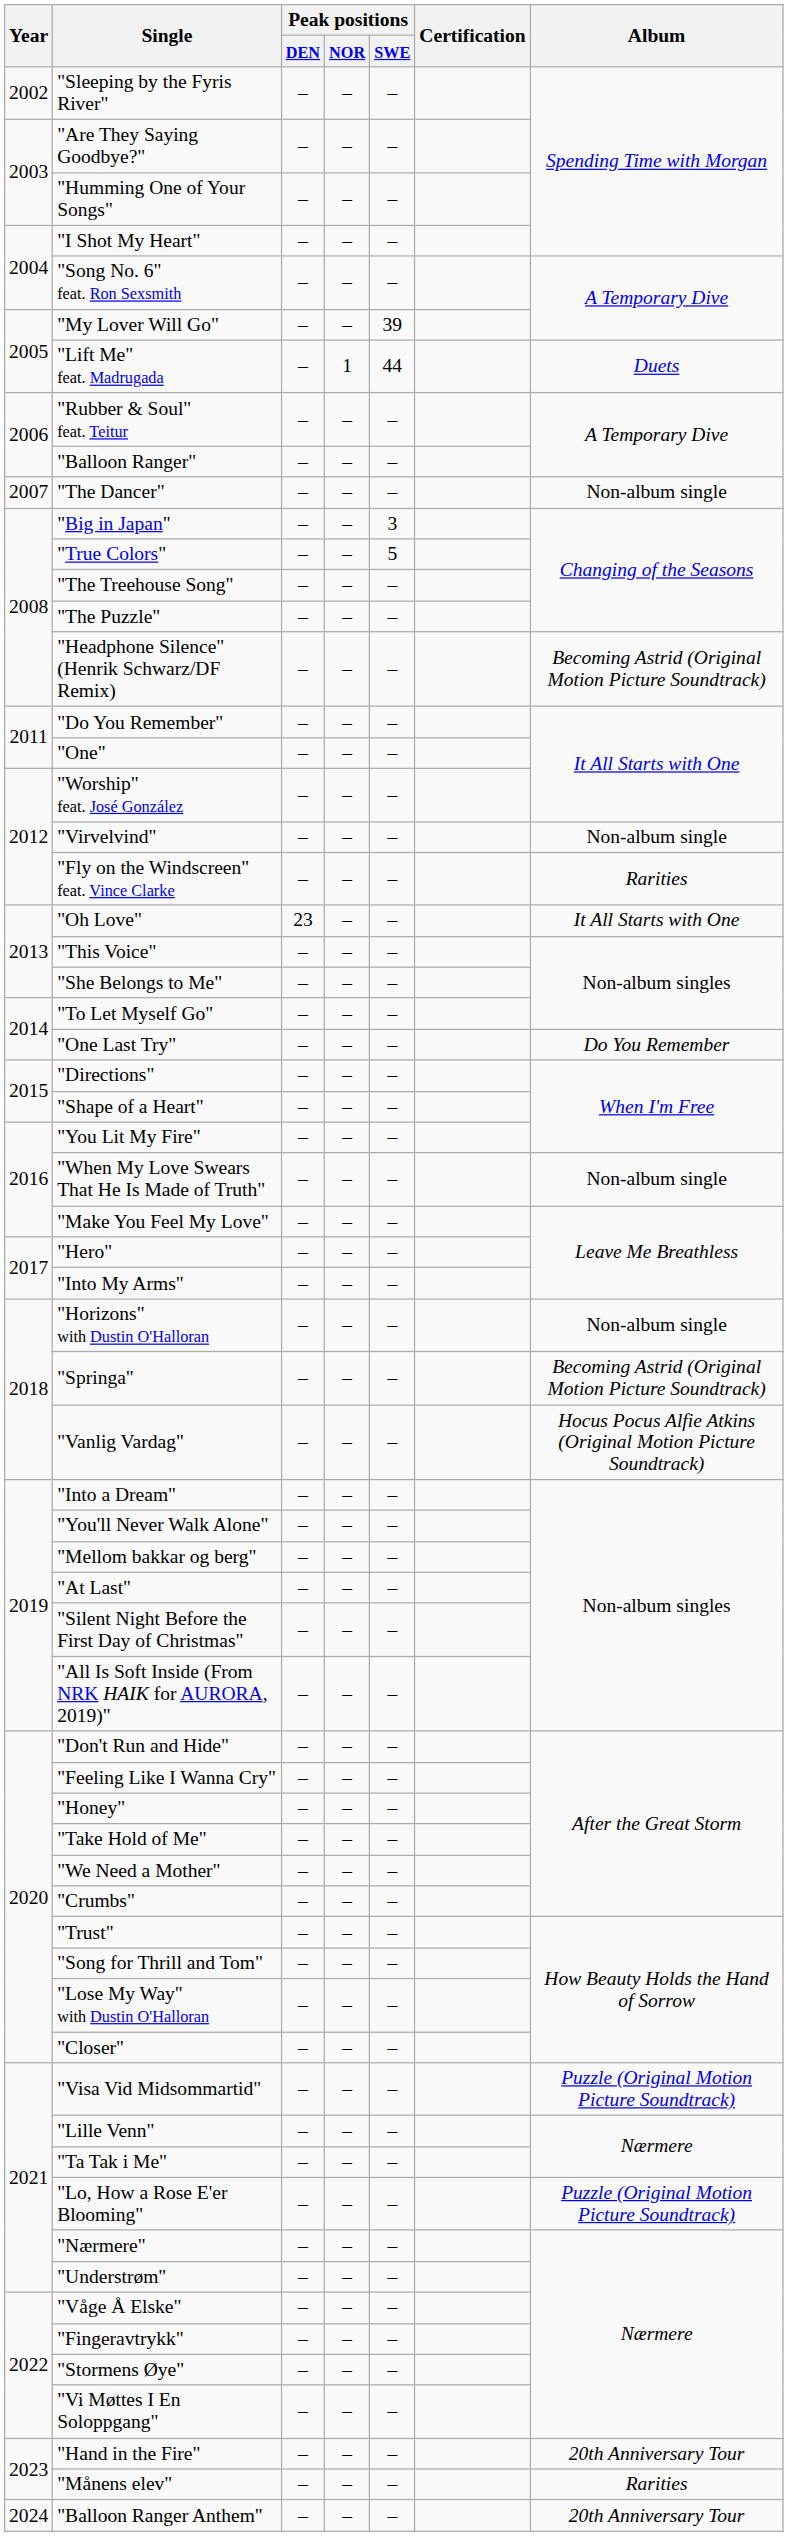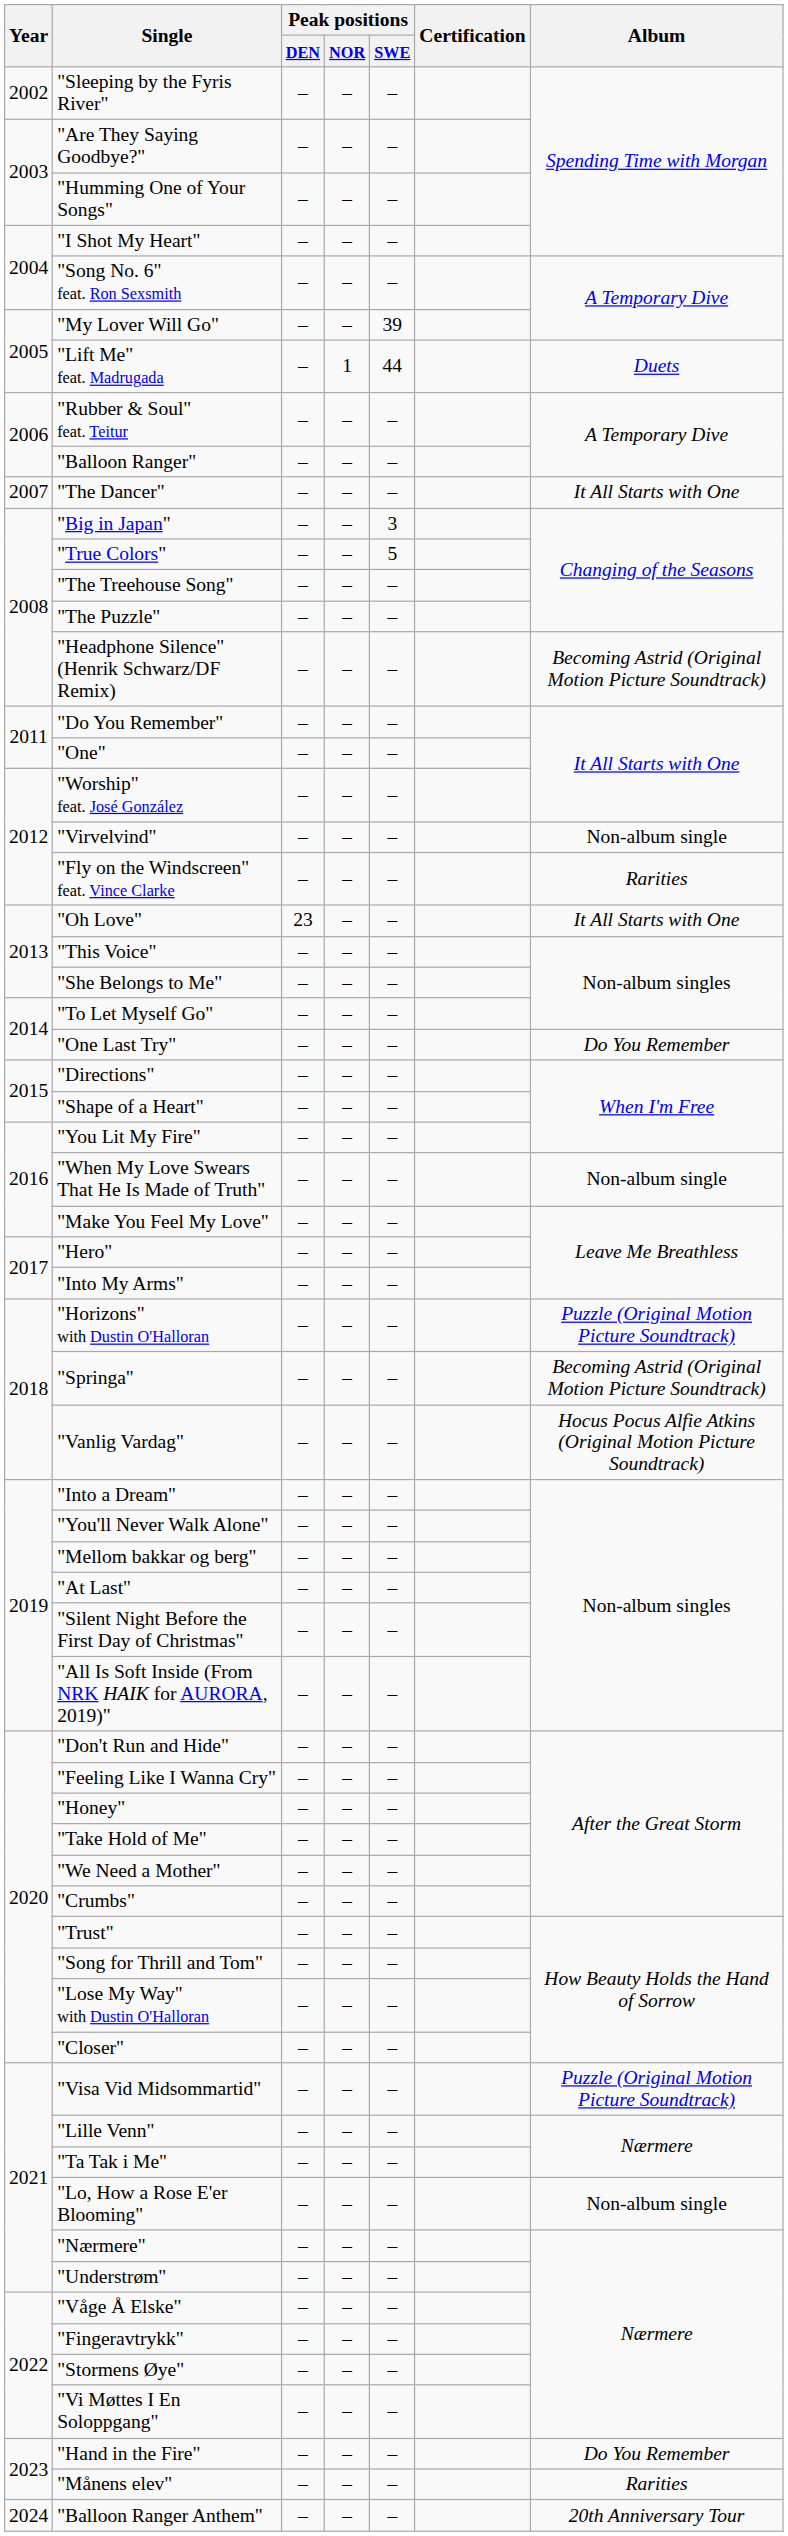 <table class="wikitable">
 <tr>
 <th align="center" rowspan="2" width="10">Year</th>
 <th align="center" rowspan="2" width="180">Single</th>
 <th align="center" colspan="3" width="30">Peak positions</th>
 <th align="center" rowspan="2" width="70">Certification</th>
 <th align="center" rowspan="2" width="200">Album</th>
 </tr>
 <tr>
 <th width="20"><small><a href='#'>DEN</a></small><br></th>
 <th width="20"><small><a href='#'>NOR</a></small><br></th>
 <th width="20"><small><a href='#'>SWE</a></small><br></th>
 </tr>
 <tr>
 <td align="center" rowspan="1">2002</td>
 <td>"Sleeping by the Fyris River"</td>
 <td align="center">–</td>
 <td align="center">–</td>
 <td align="center">–</td>
 <td align="center"></td>
 <td align="center" rowspan="4"><em><a href='#'>Spending Time with Morgan</a></em></td>
 </tr>
 <tr>
 <td align="center" rowspan="2">2003</td>
 <td>"Are They Saying Goodbye?"</td>
 <td align="center">–</td>
 <td align="center">–</td>
 <td align="center">–</td>
 <td align="center"></td>
 </tr>
 <tr>
 <td>"Humming One of Your Songs"</td>
 <td align="center">–</td>
 <td align="center">–</td>
 <td align="center">–</td>
 <td align="center"></td>
 </tr>
 <tr>
 <td align="center" rowspan="2">2004</td>
 <td>"I Shot My Heart"</td>
 <td align="center">–</td>
 <td align="center">–</td>
 <td align="center">–</td>
 <td align="center"></td>
 </tr>
 <tr>
 <td>"Song No. 6"<br><small>feat. <a href='#'>Ron Sexsmith</a></small></td>
 <td align="center">–</td>
 <td align="center">–</td>
 <td align="center">–</td>
 <td align="center"></td>
 <td align="center" rowspan="2"><em><a href='#'>A Temporary Dive</a></em></td>
 </tr>
 <tr>
 <td align="center" rowspan="2">2005</td>
 <td>"My Lover Will Go"</td>
 <td align="center">–</td>
 <td align="center">–</td>
 <td align="center">39</td>
 <td align="center"></td>
 </tr>
 <tr>
 <td>"Lift Me"<br><small>feat. <a href='#'>Madrugada</a></small></td>
 <td align="center">–</td>
 <td align="center">1</td>
 <td align="center">44</td>
 <td align="center"></td>
 <td align="center"><em><a href='#'>Duets</a></em></td>
 </tr>
 <tr>
 <td align="center" rowspan="2">2006</td>
 <td>"Rubber & Soul"<br><small>feat. <a href='#'>Teitur</a></small></td>
 <td align="center">–</td>
 <td align="center">–</td>
 <td align="center">–</td>
 <td align="center"></td>
 <td align="center" rowspan="2"><em>A Temporary Dive</em></td>
 </tr>
 <tr>
 <td>"Balloon Ranger"</td>
 <td align="center">–</td>
 <td align="center">–</td>
 <td align="center">–</td>
 <td align="center"></td>
 </tr>
 <tr>
 <td align="center" rowspan="1">2007</td>
 <td>"The Dancer"</td>
 <td align="center">–</td>
 <td align="center">–</td>
 <td align="center">–</td>
 <td align="center"></td>
-<td align="center" rowspan="1">Non-album single</td>
+<td align="center"><em>It All Starts with One</em></td>
 </tr>
 <tr>
 <td align="center" rowspan="5">2008</td>
 <td>"<a href='#'>Big in Japan</a>"</td>
 <td align="center">–</td>
 <td align="center">–</td>
 <td align="center">3</td>
 <td align="center"></td>
 <td align="center" rowspan=4><em><a href='#'>Changing of the Seasons</a></em></td>
 </tr>
 <tr>
 <td>"<a href='#'>True Colors</a>"</td>
 <td align="center">–</td>
 <td align="center">–</td>
 <td align="center">5</td>
 <td align="center"></td>
 </tr>
 <tr>
 <td>"The Treehouse Song"</td>
 <td align="center">–</td>
 <td align="center">–</td>
 <td align="center">–</td>
 <td align="center"></td>
 </tr>
 <tr>
 <td>"The Puzzle"</td>
 <td align="center">–</td>
 <td align="center">–</td>
 <td align="center">–</td>
 <td align="center"></td>
 </tr>
 <tr>
 <td>"Headphone Silence" (Henrik Schwarz/DF Remix)</td>
 <td align="center">–</td>
 <td align="center">–</td>
 <td align="center">–</td>
 <td align="center"></td>
 <td align="center"><em>Becoming Astrid (Original Motion Picture Soundtrack)</em></td>
 </tr>
 <tr>
 <td align="center" rowspan="2">2011</td>
 <td>"Do You Remember"</td>
 <td align="center">–</td>
 <td align="center">–</td>
 <td align="center">–</td>
 <td align="center"></td>
 <td align="center" rowspan=3><em><a href='#'>It All Starts with One</a></em></td>
 </tr>
 <tr>
 <td>"One"</td>
 <td align="center">–</td>
 <td align="center">–</td>
 <td align="center">–</td>
 <td align="center"></td>
 </tr>
 <tr>
 <td align="center" rowspan="3">2012</td>
 <td>"Worship"<br><small>feat. <a href='#'>José González</a></small></td>
 <td align="center">–</td>
 <td align="center">–</td>
 <td align="center">–</td>
 <td align="center"></td>
 </tr>
 <tr>
 <td>"Virvelvind"</td>
 <td align="center">–</td>
 <td align="center">–</td>
 <td align="center">–</td>
 <td align="center"></td>
 <td align="center">Non-album single</td>
 </tr>
 <tr>
 <td>"Fly on the Windscreen"<br><small>feat. <a href='#'>Vince Clarke</a></small></td>
 <td align="center">–</td>
 <td align="center">–</td>
 <td align="center">–</td>
 <td align="center"></td>
 <td align="center"><em>Rarities</em></td>
 </tr>
 <tr>
 <td align="center" rowspan="3">2013</td>
 <td>"Oh Love"</td>
 <td align="center">23</td>
 <td align="center">–</td>
 <td align="center">–</td>
 <td align="center"></td>
 <td align="center"><em>It All Starts with One</em></td>
 </tr>
 <tr>
 <td>"This Voice"</td>
 <td align="center">–</td>
 <td align="center">–</td>
 <td align="center">–</td>
 <td align="center"></td>
 <td align="center" rowspan="3">Non-album singles</td>
 </tr>
 <tr>
 <td>"She Belongs to Me"</td>
 <td align="center">–</td>
 <td align="center">–</td>
 <td align="center">–</td>
 <td align="center"></td>
 </tr>
 <tr>
 <td align="center" rowspan="2">2014</td>
 <td>"To Let Myself Go"</td>
 <td align="center">–</td>
 <td align="center">–</td>
 <td align="center">–</td>
 <td align="center"></td>
 </tr>
 <tr>
 <td>"One Last Try"</td>
 <td align="center">–</td>
 <td align="center">–</td>
 <td align="center">–</td>
 <td align="center"></td>
 <td align="center"><em>Do You Remember</em></td>
 </tr>
 <tr>
 <td align="center" rowspan="2">2015</td>
 <td>"Directions"</td>
 <td align="center">–</td>
 <td align="center">–</td>
 <td align="center">–</td>
 <td align="center"></td>
 <td align="center" rowspan="3"><em><a href='#'>When I'm Free</a></em></td>
 </tr>
 <tr>
 <td>"Shape of a Heart"</td>
 <td align="center">–</td>
 <td align="center">–</td>
 <td align="center">–</td>
 <td align="center"></td>
 </tr>
 <tr>
 <td align="center" rowspan="3">2016</td>
 <td>"You Lit My Fire"</td>
 <td align="center">–</td>
 <td align="center">–</td>
 <td align="center">–</td>
 <td align="center"></td>
 </tr>
 <tr>
 <td>"When My Love Swears That He Is Made of Truth"</td>
 <td align="center">–</td>
 <td align="center">–</td>
 <td align="center">–</td>
 <td align="center"></td>
 <td align="center">Non-album single</td>
 </tr>
 <tr>
 <td>"Make You Feel My Love"</td>
 <td align="center">–</td>
 <td align="center">–</td>
 <td align="center">–</td>
 <td align="center"></td>
 <td align="center" rowspan="3"><em>Leave Me Breathless</em></td>
 </tr>
 <tr>
 <td align="center" rowspan="2">2017</td>
 <td>"Hero"</td>
 <td align="center">–</td>
 <td align="center">–</td>
 <td align="center">–</td>
 <td align="center"></td>
 </tr>
 <tr>
 <td>"Into My Arms"</td>
 <td align="center">–</td>
 <td align="center">–</td>
 <td align="center">–</td>
 <td align="center"></td>
 </tr>
 <tr>
 <td align="center" rowspan="3">2018</td>
 <td>"Horizons"<br><small>with <a href='#'>Dustin O'Halloran</a></small></td>
 <td align="center">–</td>
 <td align="center">–</td>
 <td align="center">–</td>
 <td align="center"></td>
-<td align="center">Non-album single</td>
+<td align="center"><em><a href='#'>Puzzle (Original Motion Picture Soundtrack)</a></em></td>
 </tr>
 <tr>
 <td>"Springa"</td>
 <td align="center">–</td>
 <td align="center">–</td>
 <td align="center">–</td>
 <td align="center"></td>
 <td align="center"><em>Becoming Astrid (Original Motion Picture Soundtrack)</em></td>
 </tr>
 <tr>
 <td>"Vanlig Vardag"</td>
 <td align="center">–</td>
 <td align="center">–</td>
 <td align="center">–</td>
 <td align="center"></td>
 <td align="center"><em>Hocus Pocus Alfie Atkins (Original Motion Picture Soundtrack)</em></td>
 </tr>
 <tr>
 <td align="center" rowspan="6">2019</td>
 <td>"Into a Dream"</td>
 <td align="center">–</td>
 <td align="center">–</td>
 <td align="center">–</td>
 <td align="center"></td>
 <td align="center" rowspan="6">Non-album singles</td>
 </tr>
 <tr>
 <td>"You'll Never Walk Alone"</td>
 <td align="center">–</td>
 <td align="center">–</td>
 <td align="center">–</td>
 <td align="center"></td>
 </tr>
 <tr>
 <td>"Mellom bakkar og berg"</td>
 <td align="center">–</td>
 <td align="center">–</td>
 <td align="center">–</td>
 <td align="center"></td>
 </tr>
 <tr>
 <td>"At Last"</td>
 <td align="center">–</td>
 <td align="center">–</td>
 <td align="center">–</td>
 <td align="center"></td>
 </tr>
 <tr>
 <td>"Silent Night Before the First Day of Christmas"</td>
 <td align="center">–</td>
 <td align="center">–</td>
 <td align="center">–</td>
 <td align="center"></td>
 </tr>
 <tr>
 <td>"All Is Soft Inside (From <a href='#'>NRK</a> <em>HAIK</em> for <a href='#'>AURORA</a>, 2019)"</td>
 <td align="center">–</td>
 <td align="center">–</td>
 <td align="center">–</td>
 <td align="center"></td>
 </tr>
 <tr>
 <td align="center" rowspan="10">2020</td>
 <td>"Don't Run and Hide"</td>
 <td align="center">–</td>
 <td align="center">–</td>
 <td align="center">–</td>
 <td align="center"></td>
 <td align="center" rowspan="6"><em>After the Great Storm</em></td>
 </tr>
 <tr>
 <td>"Feeling Like I Wanna Cry"</td>
 <td align="center">–</td>
 <td align="center">–</td>
 <td align="center">–</td>
 <td align="center"></td>
 </tr>
 <tr>
 <td>"Honey"</td>
 <td align="center">–</td>
 <td align="center">–</td>
 <td align="center">–</td>
 <td align="center"></td>
 </tr>
 <tr>
 <td>"Take Hold of Me"</td>
 <td align="center">–</td>
 <td align="center">–</td>
 <td align="center">–</td>
 <td align="center"></td>
 </tr>
 <tr>
 <td>"We Need a Mother"</td>
 <td align="center">–</td>
 <td align="center">–</td>
 <td align="center">–</td>
 <td align="center"></td>
 </tr>
 <tr>
 <td>"Crumbs"</td>
 <td align="center">–</td>
 <td align="center">–</td>
 <td align="center">–</td>
 <td align="center"></td>
 </tr>
 <tr>
 <td>"Trust"</td>
 <td align="center">–</td>
 <td align="center">–</td>
 <td align="center">–</td>
 <td align="center"></td>
 <td align="center" rowspan="4"><em>How Beauty Holds the Hand of Sorrow</em></td>
 </tr>
 <tr>
 <td>"Song for Thrill and Tom"</td>
 <td align="center">–</td>
 <td align="center">–</td>
 <td align="center">–</td>
 <td align="center"></td>
 </tr>
 <tr>
 <td>"Lose My Way"<br><small>with <a href='#'>Dustin O'Halloran</a></small></td>
 <td align="center">–</td>
 <td align="center">–</td>
 <td align="center">–</td>
 <td align="center"></td>
 </tr>
 <tr>
 <td>"Closer"</td>
 <td align="center">–</td>
 <td align="center">–</td>
 <td align="center">–</td>
 <td align="center"></td>
 </tr>
 <tr>
 <td align="center" rowspan="6">2021</td>
 <td>"Visa Vid Midsommartid"</td>
 <td align="center">–</td>
 <td align="center">–</td>
 <td align="center">–</td>
 <td align="center"></td>
 <td align="center"><em><a href='#'>Puzzle (Original Motion Picture Soundtrack)</a></em></td>
 </tr>
 <tr>
 <td>"Lille Venn"</td>
 <td align="center">–</td>
 <td align="center">–</td>
 <td align="center">–</td>
 <td align="center"></td>
 <td align="center" rowspan="2"><em>Nærmere</em></td>
 </tr>
 <tr>
 <td>"Ta Tak i Me"</td>
 <td align="center">–</td>
 <td align="center">–</td>
 <td align="center">–</td>
 <td align="center"></td>
 </tr>
 <tr>
 <td>"Lo, How a Rose E'er Blooming"</td>
 <td align="center">–</td>
 <td align="center">–</td>
 <td align="center">–</td>
 <td align="center"></td>
-<td align="center"><em><a href='#'>Puzzle (Original Motion Picture Soundtrack)</a></em></td>
+<td align="center">Non-album single</td>
 </tr>
 <tr>
 <td>"Nærmere"</td>
 <td align="center">–</td>
 <td align="center">–</td>
 <td align="center">–</td>
 <td align="center"></td>
 <td align="center" rowspan="6"><em>Nærmere</em></td>
 </tr>
 <tr>
 <td>"Understrøm"</td>
 <td align="center">–</td>
 <td align="center">–</td>
 <td align="center">–</td>
 <td align="center"></td>
 </tr>
 <tr>
 <td align="center" rowspan="4">2022</td>
 <td>"Våge Å Elske"</td>
 <td align="center">–</td>
 <td align="center">–</td>
 <td align="center">–</td>
 <td align="center"></td>
 </tr>
 <tr>
 <td>"Fingeravtrykk"</td>
 <td align="center">–</td>
 <td align="center">–</td>
 <td align="center">–</td>
 <td align="center"></td>
 </tr>
 <tr>
 <td>"Stormens Øye"</td>
 <td align="center">–</td>
 <td align="center">–</td>
 <td align="center">–</td>
 <td align="center"></td>
 </tr>
 <tr>
 <td>"Vi Møttes I En Soloppgang"</td>
 <td align="center">–</td>
 <td align="center">–</td>
 <td align="center">–</td>
 <td align="center"></td>
 </tr>
 <tr>
 <td align="center" rowspan="2">2023</td>
 <td>"Hand in the Fire"</td>
 <td align="center">–</td>
 <td align="center">–</td>
 <td align="center">–</td>
 <td align="center"></td>
-<td align="center"><em>20th Anniversary Tour</em></td>
+<td align="center"><em>Do You Remember</em></td>
 </tr>
 <tr>
 <td>"Månens elev"</td>
 <td align="center">–</td>
 <td align="center">–</td>
 <td align="center">–</td>
 <td align="center"></td>
 <td align="center"><em>Rarities</em></td>
 </tr>
 <tr>
 <td align="center">2024</td>
 <td>"Balloon Ranger Anthem"</td>
 <td align="center">–</td>
 <td align="center">–</td>
 <td align="center">–</td>
 <td align="center"></td>
 <td align="center"><em>20th Anniversary Tour</em></td>
 </tr>
 </table>
